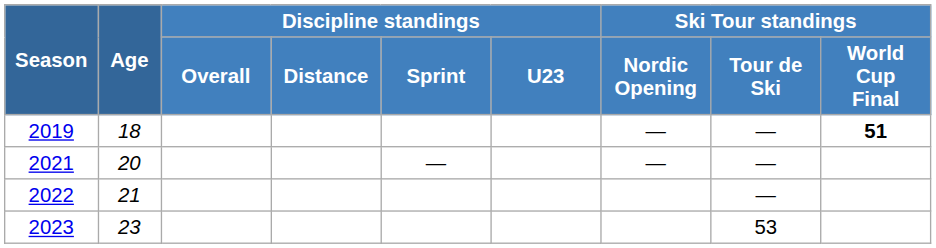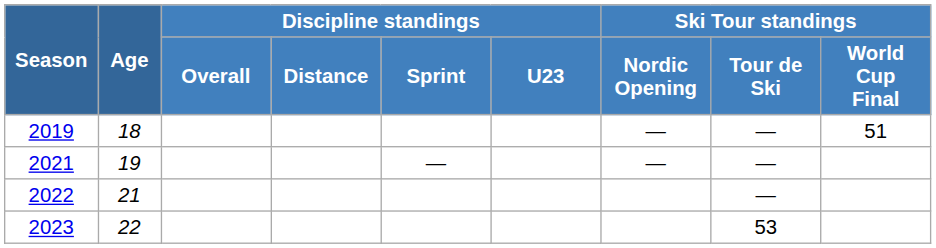 <table class="wikitable" style="font-size:95%; text-align:center; border:grey solid 1px; border-collapse:collapse; background:#ffffff;">
 <tr>
 <th style="background-color:#369; color:white; width:60px;" rowspan="2"> Season </th>
 <th style="background-color:#369; color:white; width:40px;" rowspan="2"> Age </th>
 <th style="background-color:#4180be; color:white;" colspan="4">Discipline standings</th>
 <th style="background-color:#4180be; color:white;" colspan="4">Ski Tour standings</th>
 </tr>
 <tr>
 <th style="background-color:#4180be; color:white; width:75px;">Overall</th>
 <th style="background-color:#4180be; color:white; width:75px;">Distance</th>
 <th style="background-color:#4180be; color:white; width:75px;">Sprint</th>
 <th style="background-color:#4180be; color:white; width:75px;">U23</th>
 <th style="background-color:#4180be; color:white; width:75px;">Nordic<br>Opening</th>
 <th style="background-color:#4180be; color:white; width:75px;">Tour de<br>Ski</th>
 <th style="background-color:#4180be; color:white; width:75px;">World Cup<br>Final</th>
 </tr>
 <tr>
 <td><a href='#'>2019</a></td>
 <td><em>18</em></td>
 <td></td>
 <td></td>
 <td></td>
 <td></td>
 <td>—</td>
 <td>—</td>
-<td><strong>51</strong></td>
+<td>51</td>
 </tr>
 <tr>
 <td><a href='#'>2021</a></td>
-<td><em>20</em></td>
+<td><em>19</em></td>
 <td></td>
 <td></td>
 <td>—</td>
 <td></td>
 <td>—</td>
 <td>—</td>
 <td></td>
 </tr>
 <tr>
 <td><a href='#'>2022</a></td>
 <td><em>21</em></td>
 <td></td>
 <td></td>
 <td></td>
 <td></td>
 <td></td>
 <td>—</td>
 <td></td>
 </tr>
 <tr>
 <td><a href='#'>2023</a></td>
-<td><em>23</em></td>
+<td><em>22</em></td>
 <td></td>
 <td></td>
 <td></td>
 <td></td>
 <td></td>
 <td>53</td>
 <td></td>
 </tr>
 </table>
